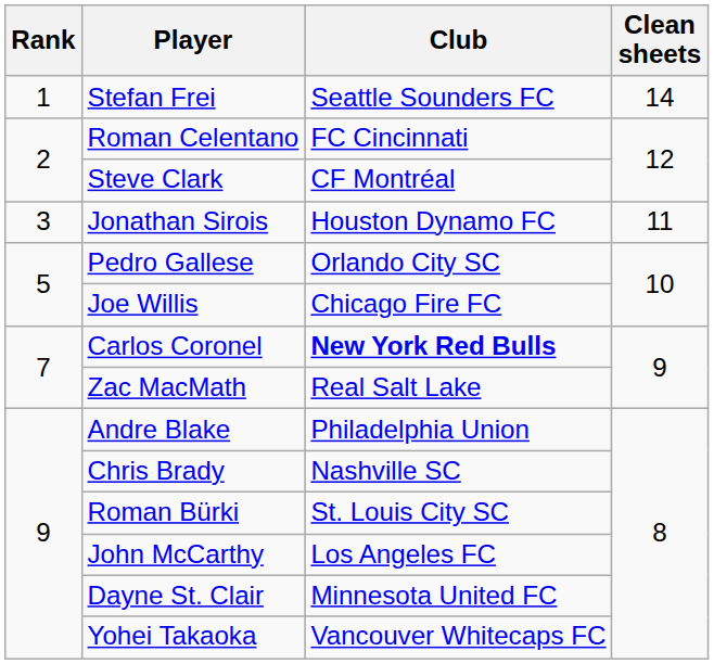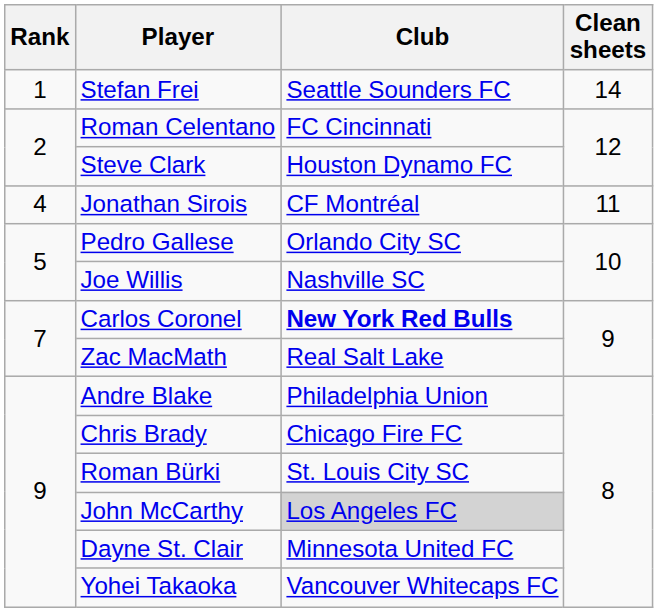 <table class="wikitable" style="text-align:center">
 <tr>
 <th>Rank</th>
 <th>Player</th>
 <th>Club</th>
 <th>Clean<br>sheets</th>
 </tr>
 <tr>
 <td>1</td>
 <td align="left"> <a href='#'>Stefan Frei</a></td>
 <td align="left"><a href='#'>Seattle Sounders FC</a></td>
 <td>14</td>
 </tr>
 <tr>
 <td rowspan=2>2</td>
 <td align="left"> <a href='#'>Roman Celentano</a></td>
 <td align="left"><a href='#'>FC Cincinnati</a></td>
 <td rowspan=2>12</td>
 </tr>
 <tr>
 <td align="left"> <a href='#'>Steve Clark</a></td>
-<td align="left"><a href='#'>CF Montréal</a></td>
+<td align="left"><a href='#'>Houston Dynamo FC</a></td>
 </tr>
 <tr>
-<td>3</td>
+<td>4</td>
 <td align="left"> <a href='#'>Jonathan Sirois</a></td>
-<td align="left"><a href='#'>Houston Dynamo FC</a></td>
+<td align="left"><a href='#'>CF Montréal</a></td>
 <td>11</td>
 </tr>
 <tr>
 <td rowspan=2>5</td>
 <td align="left"> <a href='#'>Pedro Gallese</a></td>
 <td align="left"><a href='#'>Orlando City SC</a></td>
 <td rowspan=2>10</td>
 </tr>
 <tr>
 <td align="left"> <a href='#'>Joe Willis</a></td>
-<td align="left"><a href='#'>Chicago Fire FC</a></td>
+<td align="left"><a href='#'>Nashville SC</a></td>
 </tr>
 <tr>
 <td rowspan=2>7</td>
 <td align="left"> <a href='#'>Carlos Coronel</a></td>
 <td align="left"><strong><a href='#'>New York Red Bulls</a></strong></td>
 <td rowspan=2>9</td>
 </tr>
 <tr>
 <td align="left"> <a href='#'>Zac MacMath</a></td>
 <td align="left"><a href='#'>Real Salt Lake</a></td>
 </tr>
 <tr>
 <td rowspan=6>9</td>
 <td align="left"> <a href='#'>Andre Blake</a></td>
 <td align="left"><a href='#'>Philadelphia Union</a></td>
 <td rowspan=6>8</td>
 </tr>
 <tr>
 <td align="left"> <a href='#'>Chris Brady</a></td>
-<td align="left"><a href='#'>Nashville SC</a></td>
+<td align="left"><a href='#'>Chicago Fire FC</a></td>
 </tr>
 <tr>
 <td align="left"> <a href='#'>Roman Bürki</a></td>
 <td align="left"><a href='#'>St. Louis City SC</a></td>
 </tr>
 <tr>
 <td align="left"> <a href='#'>John McCarthy</a></td>
-<td align="left"><a href='#'>Los Angeles FC</a></td>
+<td align="left" style="background: lightgrey;"><a href='#'>Los Angeles FC</a></td>
 </tr>
 <tr>
 <td align="left"> <a href='#'>Dayne St. Clair</a></td>
 <td align="left"><a href='#'>Minnesota United FC</a></td>
 </tr>
 <tr>
 <td align="left"> <a href='#'>Yohei Takaoka</a></td>
 <td align="left"><a href='#'>Vancouver Whitecaps FC</a></td>
 </tr>
 </table>
